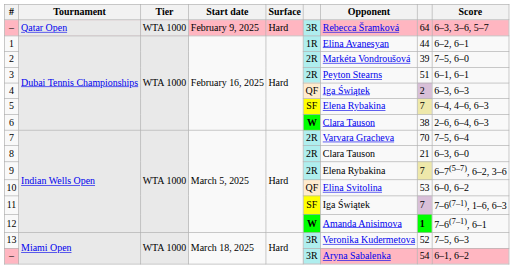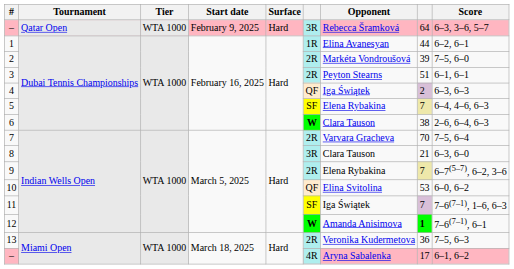 <table class="wikitable sortable">
 <tr>
 <th scope=col>#</th>
 <th scope=col>Tournament</th>
 <th scope=col>Tier</th>
 <th scope=col class=unsortable>Start date</th>
 <th scope=col>Surface</th>
 <th scope=col class=unsortable></th>
 <th scope=col>Opponent</th>
 <th scope=col></th>
 <th scope=col class=unsortable>Score</th>
 </tr>
 <tr bgcolor=lightpink>
 <td align=center>–</td>
 <td style=background:#e9e9e9><a href='#'>Qatar Open</a></td>
 <td style=background:#e9e9e9>WTA 1000</td>
 <td>February 9, 2025</td>
 <td>Hard</td>
 <td align=center style=background:#afeeee>3R</td>
 <td> <a href='#'>Rebecca Šramková</a></td>
 <td>64</td>
 <td>6–3, 3–6, 5–7</td>
 </tr>
 <tr>
 <td align=center>1</td>
 <td rowspan=6 style=background:#e9e9e9><a href='#'>Dubai Tennis Championships</a></td>
 <td rowspan=6 style=background:#e9e9e9>WTA 1000</td>
 <td rowspan=6>February 16, 2025</td>
 <td rowspan=6>Hard</td>
 <td align=center style=background:#afeeee>1R</td>
 <td> <a href='#'>Elina Avanesyan</a></td>
 <td>44</td>
 <td>6–2, 6–1</td>
 </tr>
 <tr>
 <td align=center>2</td>
 <td align=center style=background:#afeeee>2R</td>
 <td> <a href='#'>Markéta Vondroušová</a></td>
 <td>39</td>
 <td>7–5, 6–0</td>
 </tr>
 <tr>
 <td align=center>3</td>
 <td align=center style=background:#afeeee>2R</td>
 <td> <a href='#'>Peyton Stearns</a></td>
 <td>51</td>
 <td>6–1, 6–1</td>
 </tr>
 <tr>
 <td align=center>4</td>
 <td align=center style=background:#ffebcd>QF</td>
 <td> <a href='#'>Iga Świątek</a> </td>
 <td style=background:thistle>2</td>
 <td>6–3, 6–3</td>
 </tr>
 <tr>
 <td align=center>5</td>
 <td align=center style=background:yellow>SF</td>
 <td> <a href='#'>Elena Rybakina</a> </td>
 <td style=background:#eee8aa>7</td>
 <td>6–4, 4–6, 6–3</td>
 </tr>
 <tr>
 <td align=center>6</td>
 <td align=center style=background:lime><strong>W</strong></td>
 <td> <a href='#'>Clara Tauson</a></td>
 <td>38</td>
 <td>2–6, 6–4, 6–3</td>
 </tr>
 <tr>
 <td align=center>7</td>
 <td rowspan=6 style=background:#e9e9e9><a href='#'>Indian Wells Open</a></td>
 <td rowspan=6 style=background:#e9e9e9>WTA 1000</td>
 <td rowspan=6>March 5, 2025</td>
 <td rowspan=6>Hard</td>
 <td align=center style=background:#afeeee>2R</td>
 <td> <a href='#'>Varvara Gracheva</a></td>
 <td>70</td>
 <td>7–5, 6–4</td>
 </tr>
 <tr>
 <td align=center>8</td>
-<td align=center style=background:#afeeee>2R</td>
+<td align=center style=background:#afeeee>3R</td>
 <td> Clara Tauson </td>
 <td>21</td>
 <td>6–3, 6–0</td>
 </tr>
 <tr>
 <td align=center>9</td>
 <td align=center style=background:#afeeee>2R</td>
 <td> Elena Rybakina </td>
 <td style=background:#eee8aa>7</td>
 <td>6–7<sup>(5–7)</sup>, 6–2, 3–6</td>
 </tr>
 <tr>
 <td align=center>10</td>
 <td align=center style=background:#ffebcd>QF</td>
 <td> <a href='#'>Elina Svitolina</a> </td>
 <td>53</td>
 <td>6–0, 6–2</td>
 </tr>
 <tr>
 <td align=center>11</td>
 <td align=center style=background:yellow>SF</td>
 <td> Iga Świątek </td>
 <td style=background:thistle>7</td>
 <td>7–6<sup>(7–1)</sup>, 1–6, 6–3</td>
 </tr>
 <tr>
 <td align=center>12</td>
 <td align=center style=background:lime><strong>W</strong></td>
 <td> <a href='#'>Amanda Anisimova</a> </td>
 <td style=background:lime><strong>1</strong></td>
 <td>7–6<sup>(7–1)</sup>, 6–1</td>
 </tr>
 <tr>
 <td align=center>13</td>
 <td rowspan=2 style=background:#e9e9e9><a href='#'>Miami Open</a></td>
 <td rowspan=2 style=background:#e9e9e9>WTA 1000</td>
 <td rowspan=2>March 18, 2025</td>
 <td rowspan=2>Hard</td>
-<td align=center style=background:#afeeee>3R</td>
+<td align=center style=background:#afeeee>2R</td>
 <td> <a href='#'>Veronika Kudermetova</a></td>
-<td>52</td>
+<td>36</td>
 <td>7–5, 6–3</td>
 </tr>
 <tr bgcolor=lightpink>
 <td align=center>–</td>
-<td align=center style=background:#afeeee>3R</td>
+<td align=center style=background:#afeeee>4R</td>
 <td> <a href='#'>Aryna Sabalenka</a> </td>
-<td>54</td>
+<td>17</td>
 <td>6–1, 6–2</td>
 </tr>
 </table>
